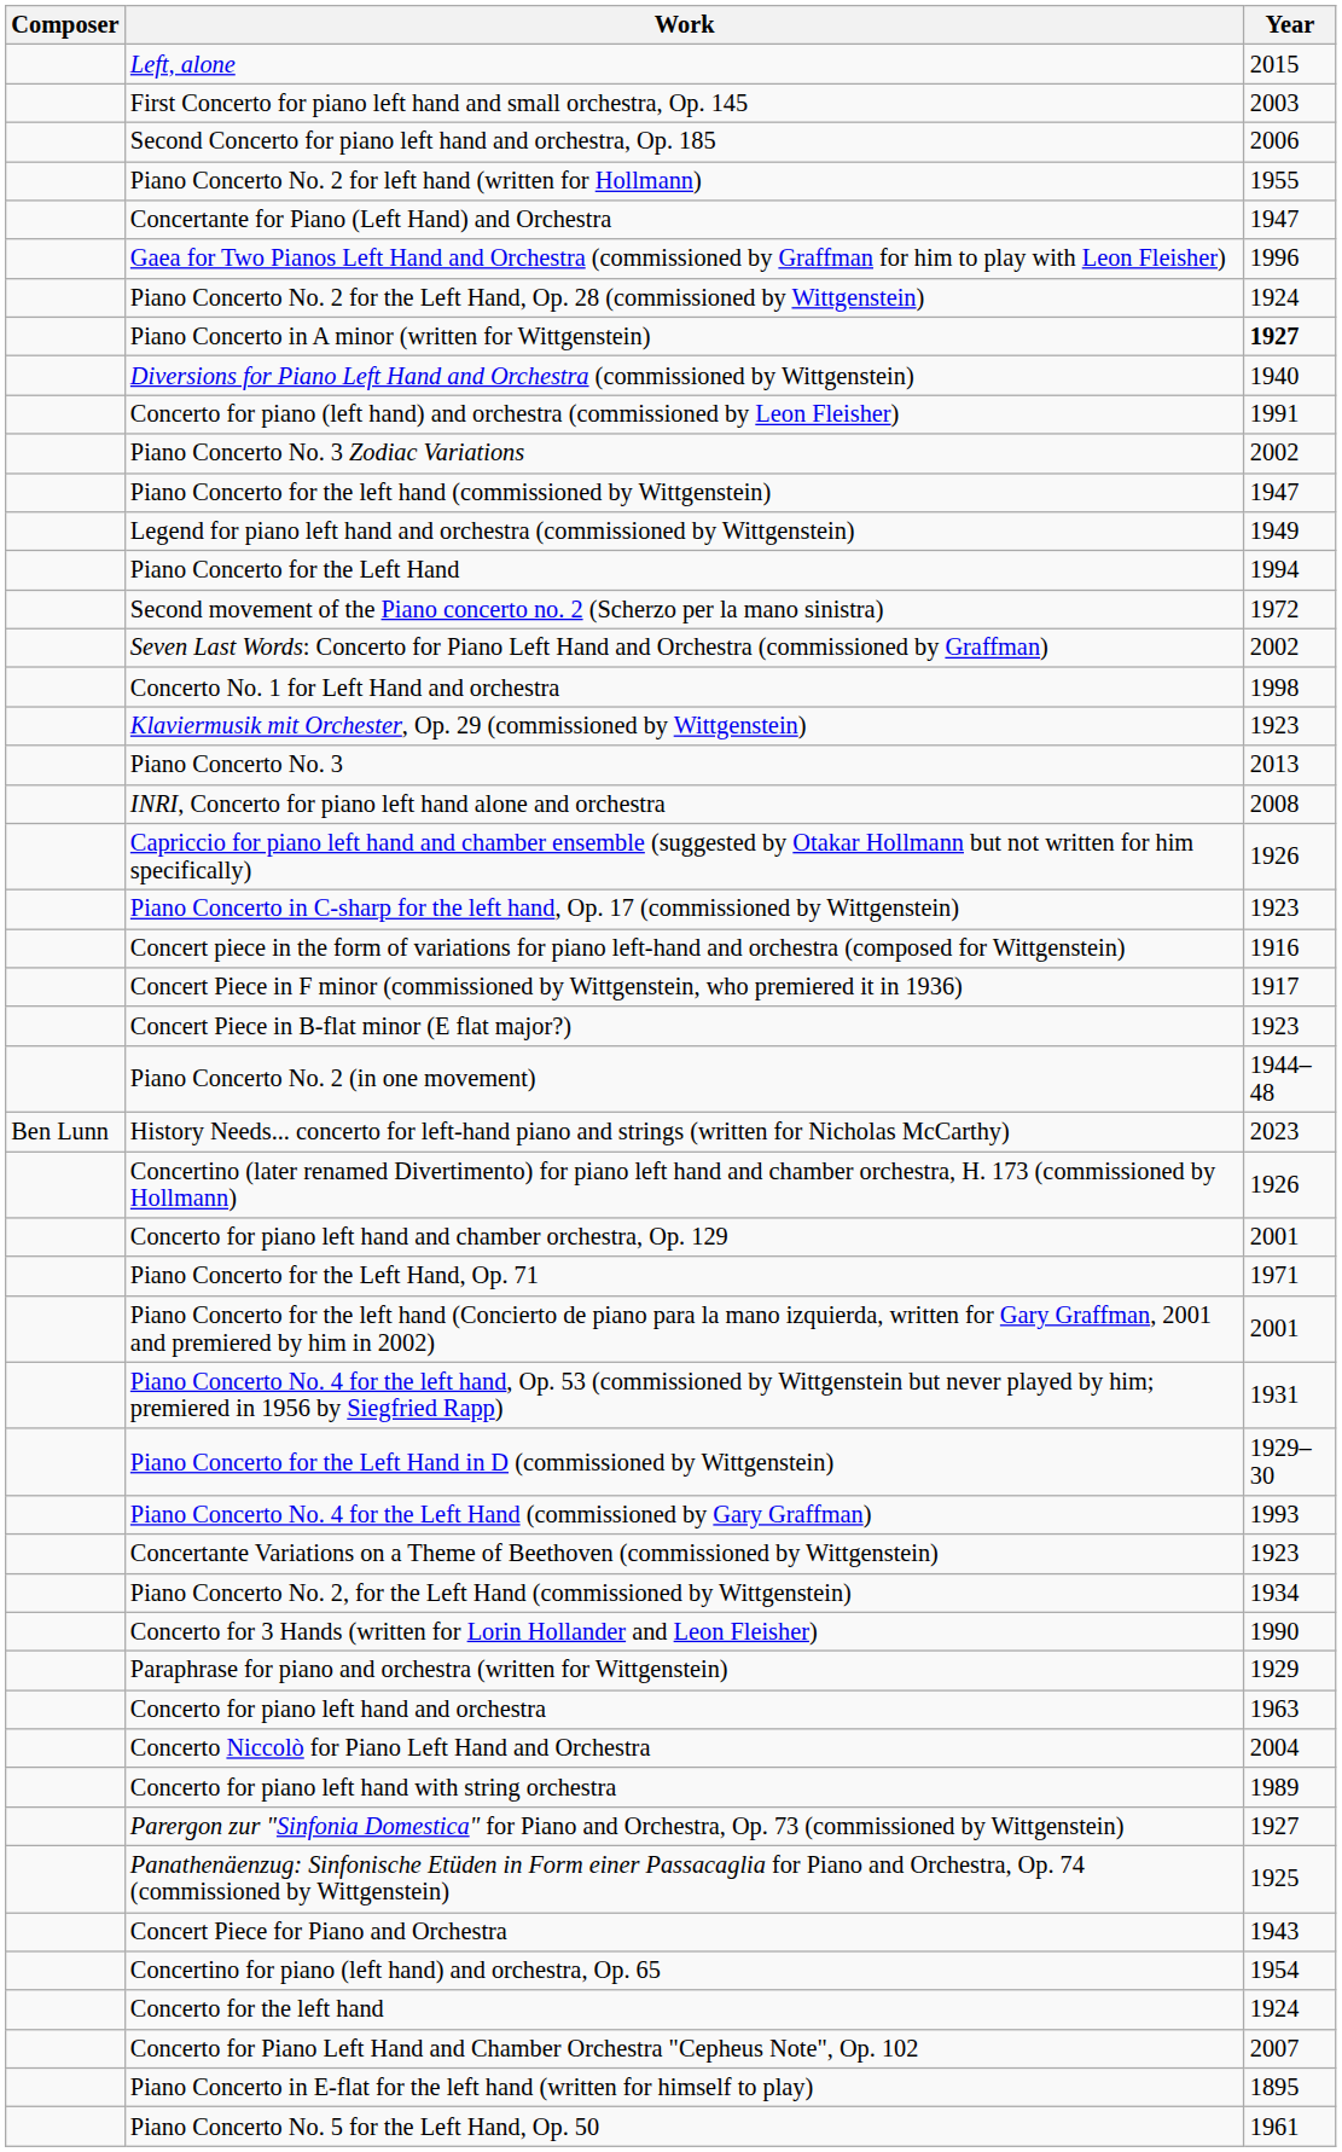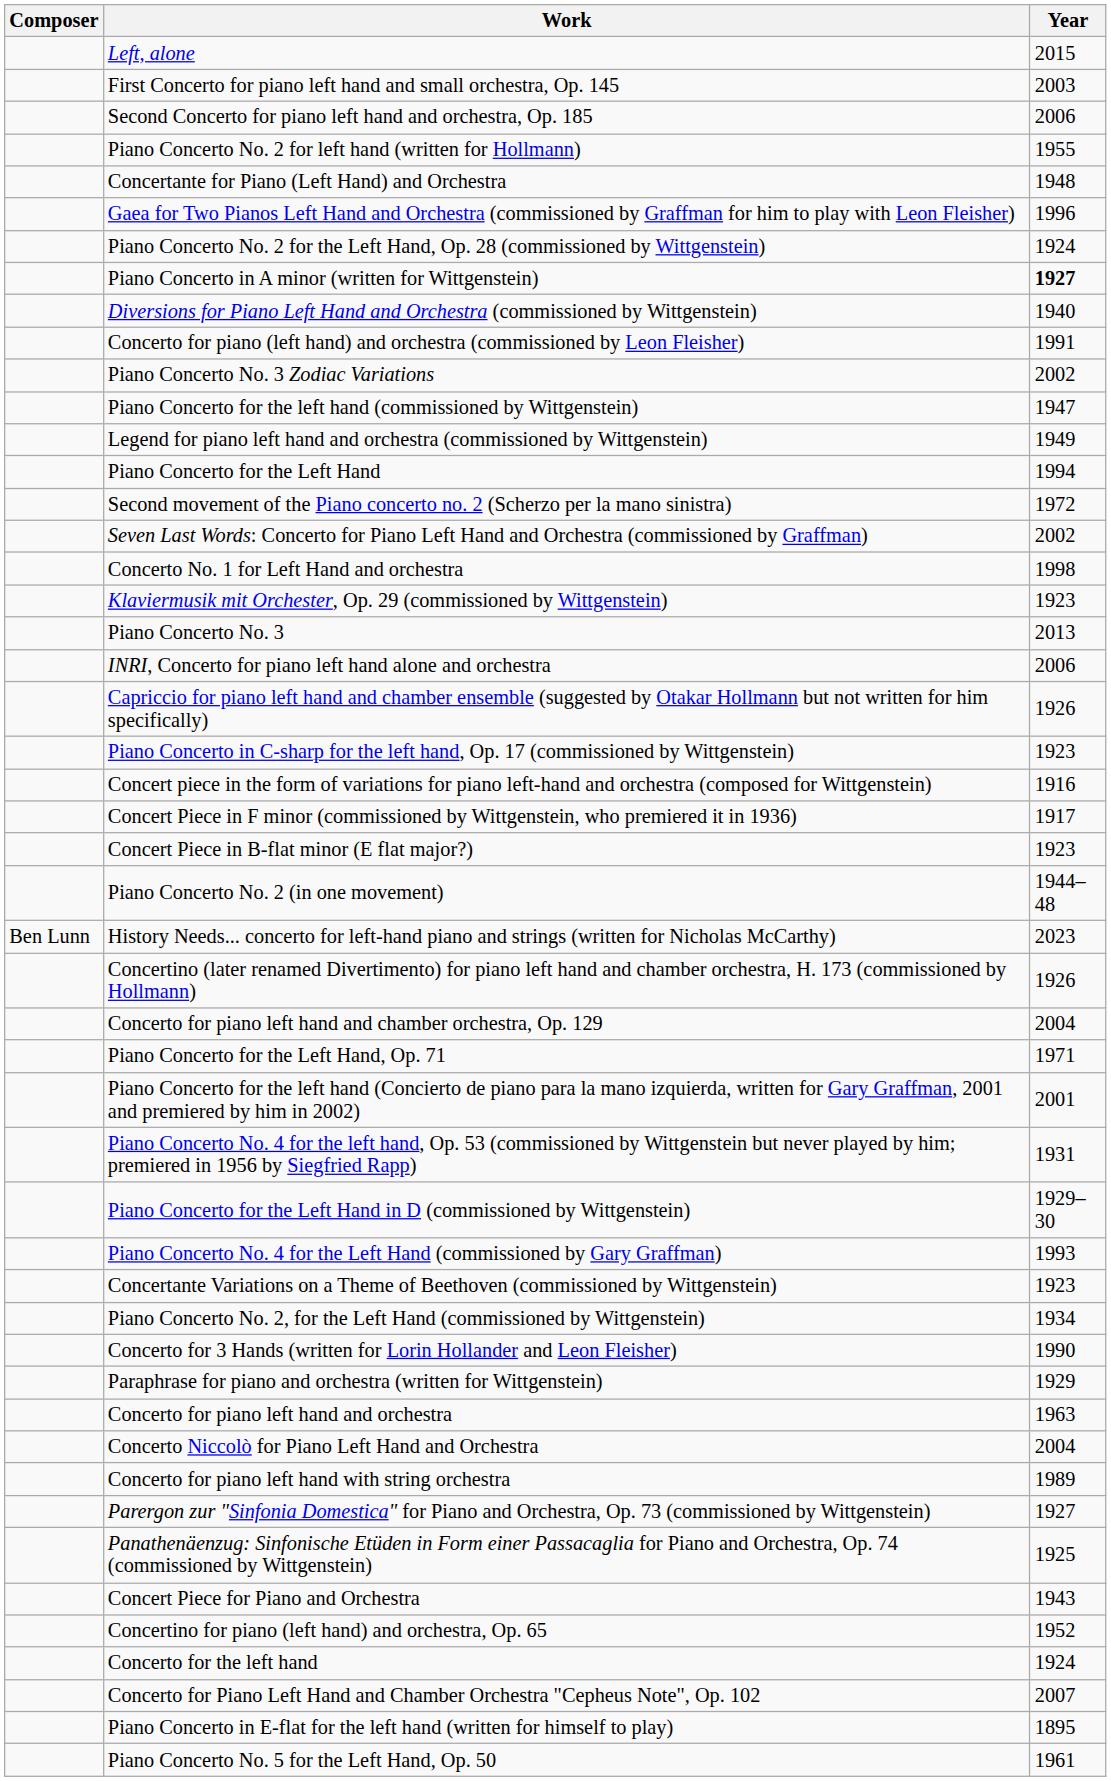 <table class="wikitable sortable">
 <tr>
 <th>Composer</th>
 <th class=unsortable>Work</th>
 <th>Year</th>
 </tr>
 <tr>
 <td></td>
 <td><em><a href='#'>Left, alone</a></em></td>
 <td>2015</td>
 </tr>
 <tr>
 <td></td>
 <td>First Concerto for piano left hand and small orchestra, Op. 145</td>
 <td>2003</td>
 </tr>
 <tr>
 <td></td>
 <td>Second Concerto for piano left hand and orchestra, Op. 185</td>
 <td>2006</td>
 </tr>
 <tr>
 <td></td>
 <td>Piano Concerto No. 2 for left hand (written for <a href='#'>Hollmann</a>)</td>
 <td>1955</td>
 </tr>
 <tr>
 <td></td>
 <td>Concertante for Piano (Left Hand) and Orchestra</td>
-<td>1947</td>
+<td>1948</td>
 </tr>
 <tr>
 <td></td>
 <td><a href='#'>Gaea for Two Pianos Left Hand and Orchestra</a> (commissioned by <a href='#'>Graffman</a> for him to play with <a href='#'>Leon Fleisher</a>)</td>
 <td>1996</td>
 </tr>
 <tr>
 <td></td>
 <td>Piano Concerto No. 2 for the Left Hand, Op. 28 (commissioned by <a href='#'>Wittgenstein</a>)</td>
 <td>1924</td>
 </tr>
 <tr>
 <td></td>
 <td>Piano Concerto in A minor (written for Wittgenstein)</td>
 <td><strong>1927</strong></td>
 </tr>
 <tr>
 <td></td>
 <td><em><a href='#'>Diversions for Piano Left Hand and Orchestra</a></em> (commissioned by Wittgenstein)</td>
 <td>1940</td>
 </tr>
 <tr>
 <td></td>
 <td>Concerto for piano (left hand) and orchestra (commissioned by <a href='#'>Leon Fleisher</a>)</td>
 <td>1991</td>
 </tr>
 <tr>
 <td></td>
 <td>Piano Concerto No. 3 <em>Zodiac Variations</em></td>
 <td>2002</td>
 </tr>
 <tr>
 <td></td>
 <td>Piano Concerto for the left hand (commissioned by Wittgenstein)</td>
 <td>1947</td>
 </tr>
 <tr>
 <td></td>
 <td>Legend for piano left hand and orchestra (commissioned by Wittgenstein)</td>
 <td>1949</td>
 </tr>
 <tr>
 <td></td>
 <td>Piano Concerto for the Left Hand</td>
 <td>1994</td>
 </tr>
 <tr>
 <td></td>
 <td>Second movement of the <a href='#'>Piano concerto no. 2</a> (Scherzo per la mano sinistra)</td>
 <td>1972</td>
 </tr>
 <tr>
 <td></td>
 <td><em>Seven Last Words</em>: Concerto for Piano Left Hand and Orchestra (commissioned by <a href='#'>Graffman</a>)</td>
 <td>2002</td>
 </tr>
 <tr>
 <td></td>
 <td>Concerto No. 1 for Left Hand and orchestra</td>
 <td>1998</td>
 </tr>
 <tr>
 <td></td>
 <td><em><a href='#'>Klaviermusik mit Orchester</a></em>, Op. 29 (commissioned by <a href='#'>Wittgenstein</a>)</td>
 <td>1923</td>
 </tr>
 <tr>
 <td></td>
 <td>Piano Concerto No. 3</td>
 <td>2013</td>
 </tr>
 <tr>
 <td></td>
 <td><em>INRI</em>, Concerto for piano left hand alone and orchestra</td>
-<td>2008</td>
+<td>2006</td>
 </tr>
 <tr>
 <td></td>
 <td><a href='#'>Capriccio for piano left hand and chamber ensemble</a> (suggested by <a href='#'>Otakar Hollmann</a> but not written for him specifically)</td>
 <td>1926</td>
 </tr>
 <tr>
 <td></td>
 <td><a href='#'>Piano Concerto in C-sharp for the left hand</a>, Op. 17 (commissioned by Wittgenstein)</td>
 <td>1923</td>
 </tr>
 <tr>
 <td></td>
 <td>Concert piece in the form of variations for piano left-hand and orchestra (composed for Wittgenstein)</td>
 <td>1916</td>
 </tr>
 <tr>
 <td></td>
 <td>Concert Piece in F minor (commissioned by Wittgenstein, who premiered it in 1936)</td>
 <td>1917</td>
 </tr>
 <tr>
 <td></td>
 <td>Concert Piece in B-flat minor (E flat major?)</td>
 <td>1923</td>
 </tr>
 <tr>
 <td></td>
 <td>Piano Concerto No. 2 (in one movement)</td>
 <td>1944–48</td>
 </tr>
 <tr>
 <td>Ben Lunn</td>
 <td>History Needs... concerto for left-hand piano and strings (written for Nicholas McCarthy)</td>
 <td>2023</td>
 </tr>
 <tr>
 <td></td>
 <td>Concertino (later renamed Divertimento) for piano left hand and chamber orchestra, H. 173 (commissioned by <a href='#'>Hollmann</a>)</td>
 <td>1926</td>
 </tr>
 <tr>
 <td></td>
 <td>Concerto for piano left hand and chamber orchestra, Op. 129</td>
-<td>2001</td>
+<td>2004</td>
 </tr>
 <tr>
 <td></td>
 <td>Piano Concerto for the Left Hand, Op. 71</td>
 <td>1971</td>
 </tr>
 <tr>
 <td></td>
 <td>Piano Concerto for the left hand (Concierto de piano para la mano izquierda, written for <a href='#'>Gary Graffman</a>, 2001 and premiered by him in 2002)</td>
 <td>2001</td>
 </tr>
 <tr>
 <td></td>
 <td><a href='#'>Piano Concerto No. 4 for the left hand</a>, Op. 53 (commissioned by Wittgenstein but never played by him; premiered in 1956 by <a href='#'>Siegfried Rapp</a>)</td>
 <td>1931</td>
 </tr>
 <tr>
 <td></td>
 <td><a href='#'>Piano Concerto for the Left Hand in D</a> (commissioned by Wittgenstein)</td>
 <td>1929–30</td>
 </tr>
 <tr>
 <td></td>
 <td><a href='#'>Piano Concerto No. 4 for the Left Hand</a> (commissioned by <a href='#'>Gary Graffman</a>)</td>
 <td>1993</td>
 </tr>
 <tr>
 <td></td>
 <td>Concertante Variations on a Theme of Beethoven (commissioned by Wittgenstein)</td>
 <td>1923</td>
 </tr>
 <tr>
 <td></td>
 <td>Piano Concerto No. 2, for the Left Hand (commissioned by Wittgenstein)</td>
 <td>1934</td>
 </tr>
 <tr>
 <td></td>
 <td>Concerto for 3 Hands (written for <a href='#'>Lorin Hollander</a> and <a href='#'>Leon Fleisher</a>)</td>
 <td>1990</td>
 </tr>
 <tr>
 <td></td>
 <td>Paraphrase for piano and orchestra (written for Wittgenstein)</td>
 <td>1929</td>
 </tr>
 <tr>
 <td></td>
 <td>Concerto for piano left hand and orchestra</td>
 <td>1963</td>
 </tr>
 <tr>
 <td></td>
 <td>Concerto <a href='#'>Niccolò</a> for Piano Left Hand and Orchestra</td>
 <td>2004</td>
 </tr>
 <tr>
 <td></td>
 <td>Concerto for piano left hand with string orchestra</td>
 <td>1989</td>
 </tr>
 <tr>
 <td></td>
 <td><em>Parergon zur "<a href='#'>Sinfonia Domestica</a>"</em> for Piano and Orchestra, Op. 73 (commissioned by Wittgenstein)</td>
 <td>1927</td>
 </tr>
 <tr>
 <td></td>
 <td><em>Panathenäenzug: Sinfonische Etüden in Form einer Passacaglia</em> for Piano and Orchestra, Op. 74 (commissioned by Wittgenstein)</td>
 <td>1925</td>
 </tr>
 <tr>
 <td></td>
 <td>Concert Piece for Piano and Orchestra</td>
 <td>1943</td>
 </tr>
 <tr>
 <td></td>
 <td>Concertino for piano (left hand) and orchestra, Op. 65</td>
-<td>1954</td>
+<td>1952</td>
 </tr>
 <tr>
 <td></td>
 <td>Concerto for the left hand</td>
 <td>1924</td>
 </tr>
 <tr>
 <td></td>
 <td>Concerto for Piano Left Hand and Chamber Orchestra "Cepheus Note", Op. 102</td>
 <td>2007</td>
 </tr>
 <tr>
 <td></td>
 <td>Piano Concerto in E-flat for the left hand (written for himself to play)</td>
 <td>1895</td>
 </tr>
 <tr>
 <td></td>
 <td>Piano Concerto No. 5 for the Left Hand, Op. 50</td>
 <td>1961</td>
 </tr>
 </table>
